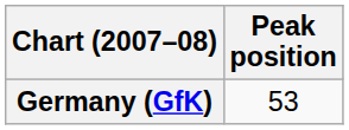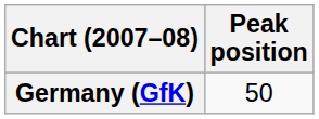 <table class="wikitable plainrowheaders">
 <tr>
 <th scope="col">Chart (2007–08)</th>
 <th scope="col">Peak<br>position</th>
 </tr>
 <tr>
 <th scope="row">Germany (<a href='#'>GfK</a>)</th>
-<td style="text-align:center">53</td>
+<td style="text-align:center">50</td>
 </tr>
 </table>
